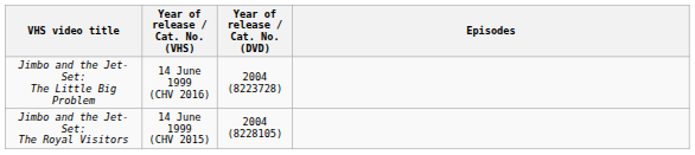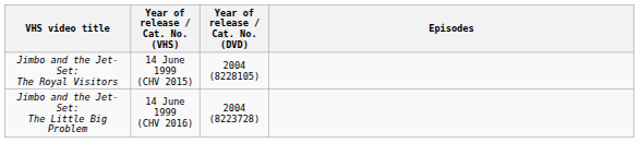 <table class="wikitable" width=99%>
 <tr>
 <th style="width:20%;">VHS video title</th>
 <th style="width:11%;">Year of release /<br>Cat. No.<br>(<strong>VHS</strong>)</th>
 <th style="width:11%;">Year of release /<br>Cat. No.<br>(<strong>DVD</strong>)</th>
 <th>Episodes</th>
 </tr>
 <tr>
+<td align="center"><em>Jimbo and the Jet-Set:<br>The Royal Visitors</em></td>
+<td align="center">14 June<br>1999<br>(CHV 2015)</td>
+<td align="center">2004 (8228105)</td>
+<td align="center"></td>
+</tr>
+<tr>
 <td align="center"><em>Jimbo and the Jet-Set:<br>The Little Big Problem</em></td>
 <td align="center">14 June<br>1999<br>(CHV 2016)</td>
 <td align="center">2004 (8223728)</td>
 <td align="center"></td>
 </tr>
-<tr>
-<td align="center"><em>Jimbo and the Jet-Set:<br>The Royal Visitors</em></td>
-<td align="center">14 June<br>1999<br>(CHV 2015)</td>
-<td align="center">2004 (8228105)</td>
-<td align="center"></td>
-</tr>
 </table>
